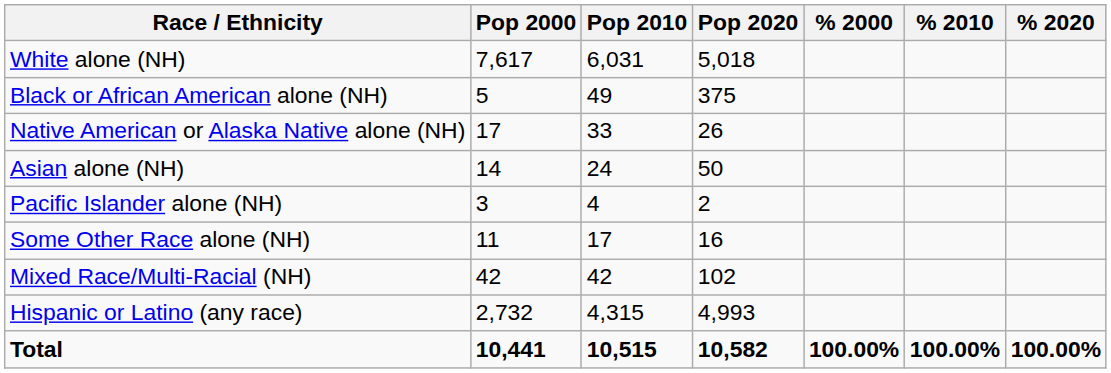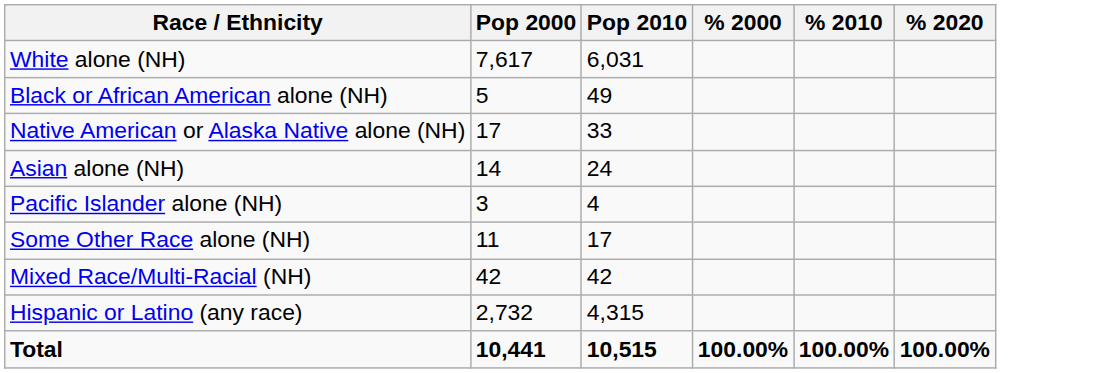 <table class="wikitable">
 <tr>
 <th>Race / Ethnicity</th>
 <th>Pop 2000</th>
 <th>Pop 2010</th>
-<th>Pop 2020</th>
 <th>% 2000</th>
 <th>% 2010</th>
 <th>% 2020</th>
 </tr>
 <tr>
 <td><a href='#'>White</a> alone (NH)</td>
 <td>7,617</td>
 <td>6,031</td>
-<td>5,018</td>
 <td></td>
 <td></td>
 <td></td>
 </tr>
 <tr>
 <td><a href='#'>Black or African American</a> alone (NH)</td>
 <td>5</td>
 <td>49</td>
-<td>375</td>
 <td></td>
 <td></td>
 <td></td>
 </tr>
 <tr>
 <td><a href='#'>Native American</a> or <a href='#'>Alaska Native</a> alone (NH)</td>
 <td>17</td>
 <td>33</td>
-<td>26</td>
 <td></td>
 <td></td>
 <td></td>
 </tr>
 <tr>
 <td><a href='#'>Asian</a> alone (NH)</td>
 <td>14</td>
 <td>24</td>
-<td>50</td>
 <td></td>
 <td></td>
 <td></td>
 </tr>
 <tr>
 <td><a href='#'>Pacific Islander</a> alone (NH)</td>
 <td>3</td>
 <td>4</td>
-<td>2</td>
 <td></td>
 <td></td>
 <td></td>
 </tr>
 <tr>
 <td><a href='#'>Some Other Race</a> alone (NH)</td>
 <td>11</td>
 <td>17</td>
-<td>16</td>
 <td></td>
 <td></td>
 <td></td>
 </tr>
 <tr>
 <td><a href='#'>Mixed Race/Multi-Racial</a> (NH)</td>
 <td>42</td>
 <td>42</td>
-<td>102</td>
 <td></td>
 <td></td>
 <td></td>
 </tr>
 <tr>
 <td><a href='#'>Hispanic or Latino</a> (any race)</td>
 <td>2,732</td>
 <td>4,315</td>
-<td>4,993</td>
 <td></td>
 <td></td>
 <td></td>
 </tr>
 <tr>
 <td><strong>Total</strong></td>
 <td><strong>10,441</strong></td>
 <td><strong>10,515</strong></td>
-<td><strong>10,582</strong></td>
 <td><strong>100.00%</strong></td>
 <td><strong>100.00%</strong></td>
 <td><strong>100.00%</strong></td>
 </tr>
 </table>
